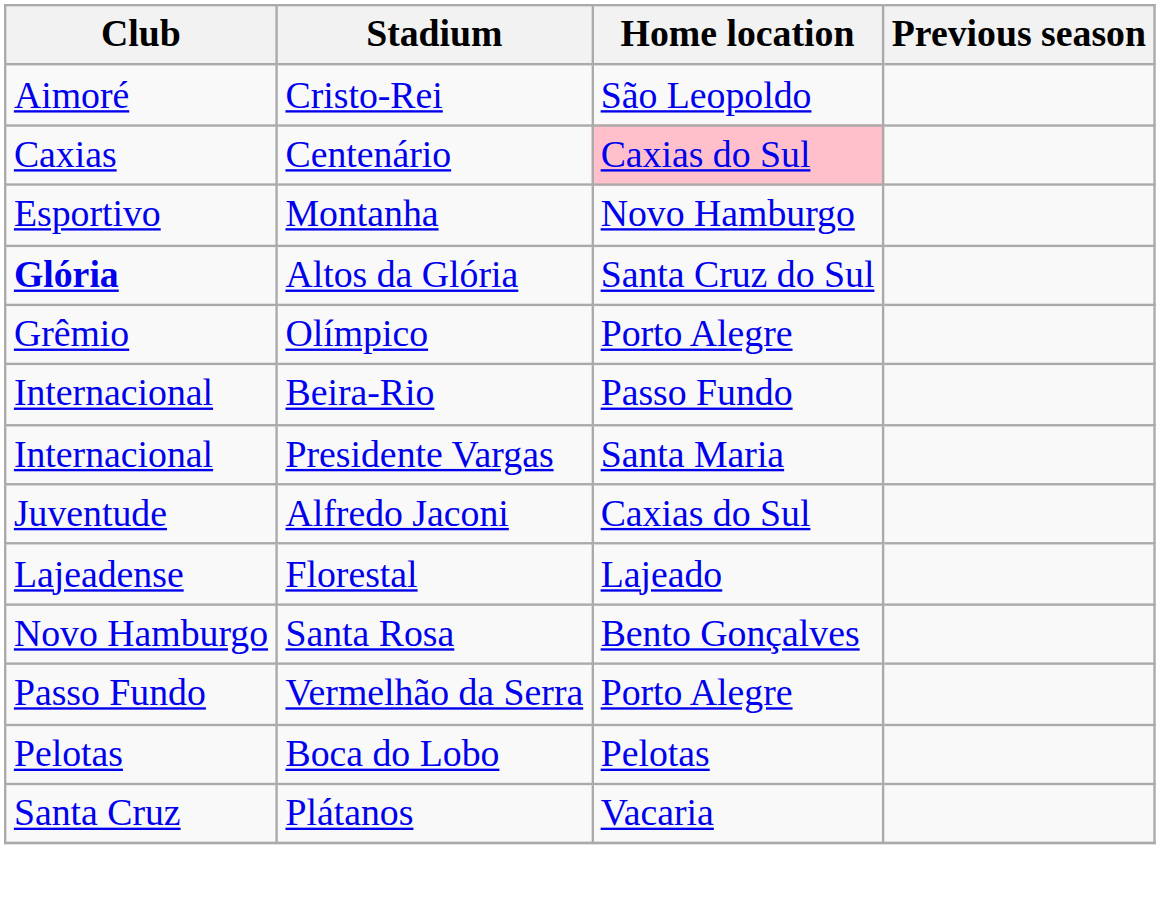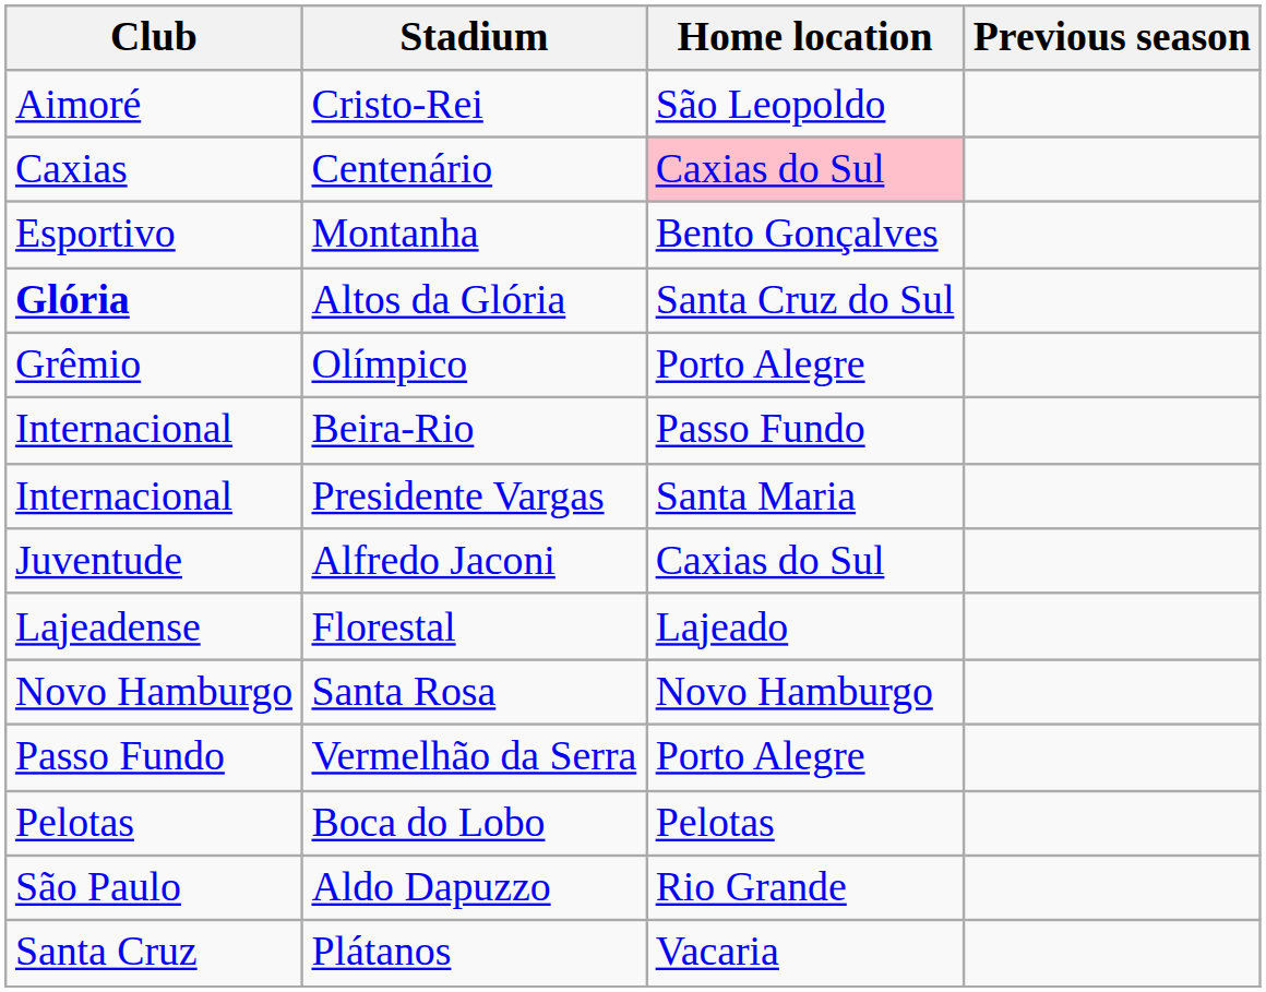 <table class="wikitable sortable">
 <tr>
 <th>Club</th>
 <th>Stadium</th>
 <th>Home location</th>
 <th>Previous season</th>
 </tr>
 <tr>
 <td><a href='#'>Aimoré</a></td>
 <td><a href='#'>Cristo-Rei</a></td>
 <td><a href='#'>São Leopoldo</a></td>
 <td></td>
 </tr>
 <tr>
 <td><a href='#'>Caxias</a></td>
 <td><a href='#'>Centenário</a></td>
 <td style="background: pink;"><a href='#'>Caxias do Sul</a></td>
 <td></td>
 </tr>
 <tr>
 <td><a href='#'>Esportivo</a></td>
 <td><a href='#'>Montanha</a></td>
-<td><a href='#'>Novo Hamburgo</a></td>
+<td><a href='#'>Bento Gonçalves</a></td>
 <td></td>
 </tr>
 <tr>
 <td><strong><a href='#'>Glória</a></strong></td>
 <td><a href='#'>Altos da Glória</a></td>
 <td><a href='#'>Santa Cruz do Sul</a></td>
 <td></td>
 </tr>
 <tr>
 <td><a href='#'>Grêmio</a></td>
 <td><a href='#'>Olímpico</a></td>
 <td><a href='#'>Porto Alegre</a></td>
 <td></td>
 </tr>
 <tr>
 <td><a href='#'>Internacional</a></td>
 <td><a href='#'>Beira-Rio</a></td>
 <td><a href='#'>Passo Fundo</a></td>
 <td></td>
 </tr>
 <tr>
 <td><a href='#'>Internacional</a></td>
 <td><a href='#'>Presidente Vargas</a></td>
 <td><a href='#'>Santa Maria</a></td>
 <td></td>
 </tr>
 <tr>
 <td><a href='#'>Juventude</a></td>
 <td><a href='#'>Alfredo Jaconi</a></td>
 <td><a href='#'>Caxias do Sul</a></td>
 <td></td>
 </tr>
 <tr>
 <td><a href='#'>Lajeadense</a></td>
 <td><a href='#'>Florestal</a></td>
 <td><a href='#'>Lajeado</a></td>
 <td></td>
 </tr>
 <tr>
 <td><a href='#'>Novo Hamburgo</a></td>
 <td><a href='#'>Santa Rosa</a></td>
-<td><a href='#'>Bento Gonçalves</a></td>
+<td><a href='#'>Novo Hamburgo</a></td>
 <td></td>
 </tr>
 <tr>
 <td><a href='#'>Passo Fundo</a></td>
 <td><a href='#'>Vermelhão da Serra</a></td>
 <td><a href='#'>Porto Alegre</a></td>
 <td></td>
 </tr>
 <tr>
 <td><a href='#'>Pelotas</a></td>
 <td><a href='#'>Boca do Lobo</a></td>
 <td><a href='#'>Pelotas</a></td>
 <td></td>
 </tr>
 <tr>
+<td><a href='#'>São Paulo</a></td>
+<td><a href='#'>Aldo Dapuzzo</a></td>
+<td><a href='#'>Rio Grande</a></td>
+<td></td>
+</tr>
+<tr>
 <td><a href='#'>Santa Cruz</a></td>
 <td><a href='#'>Plátanos</a></td>
 <td><a href='#'>Vacaria</a></td>
 <td></td>
 </tr>
 <tr>
 </tr>
 </table>
